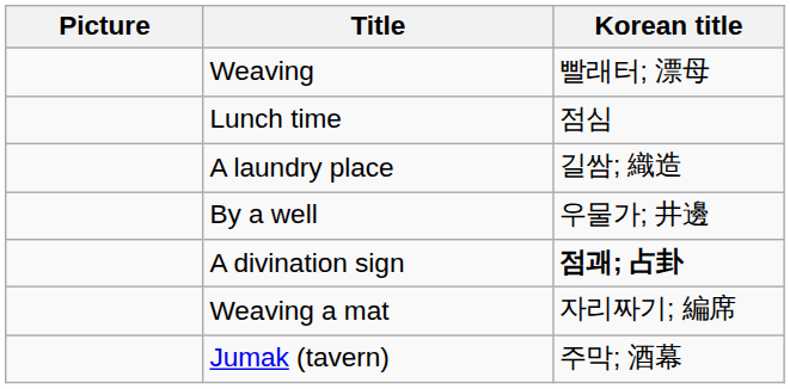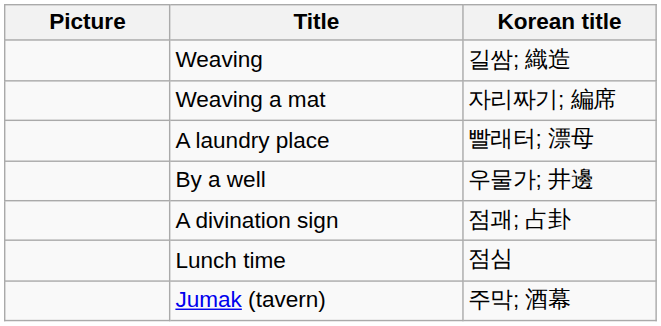 <table class="wikitable" border="1">
 <tr>
 <th bgcolor=ececec width="110px">Picture</th>
 <th bgcolor=ececec width="200px">Title</th>
 <th bgcolor=ececec width="130px">Korean title</th>
 </tr>
 <tr>
 <td></td>
 <td>Weaving</td>
-<td>빨래터; 漂母</td>
+<td>길쌈; 織造</td>
 </tr>
 <tr>
 <td></td>
-<td>Lunch time</td>
-<td>점심</td>
+<td>Weaving a mat</td>
+<td>자리짜기; 編席</td>
 </tr>
 <tr>
 <td></td>
 <td>A laundry place</td>
-<td>길쌈; 織造</td>
+<td>빨래터; 漂母</td>
 </tr>
 <tr>
 <td></td>
 <td>By a well</td>
 <td>우물가; 井邊</td>
 </tr>
 <tr>
 <td></td>
 <td>A divination sign</td>
-<td><strong>점괘; 占卦</strong></td>
+<td>점괘; 占卦</td>
 </tr>
 <tr>
 <td></td>
-<td>Weaving a mat</td>
-<td>자리짜기; 編席</td>
+<td>Lunch time</td>
+<td>점심</td>
 </tr>
 <tr>
 <td></td>
 <td><a href='#'>Jumak</a> (tavern)</td>
 <td>주막; 酒幕</td>
 </tr>
 </table>
